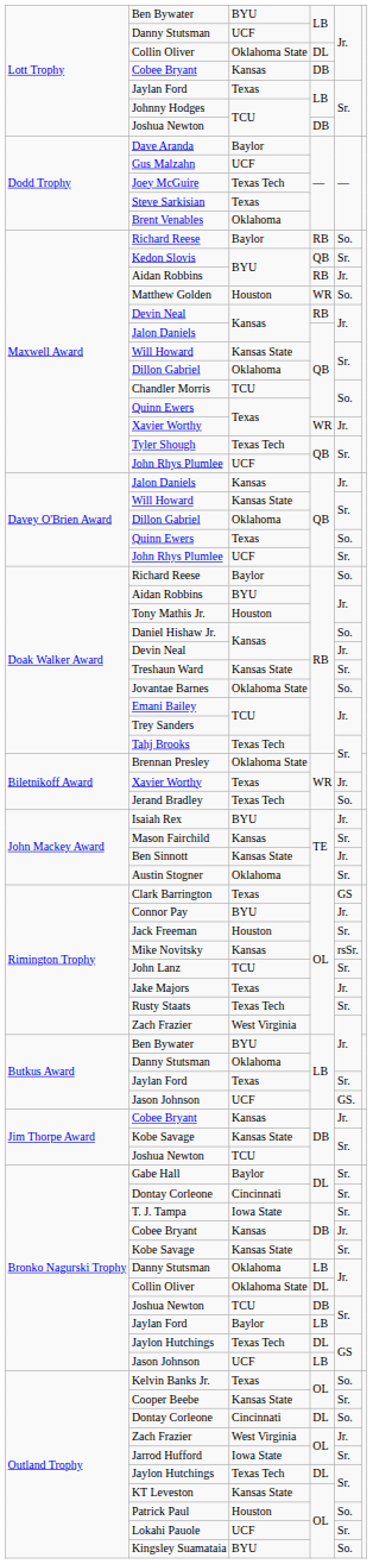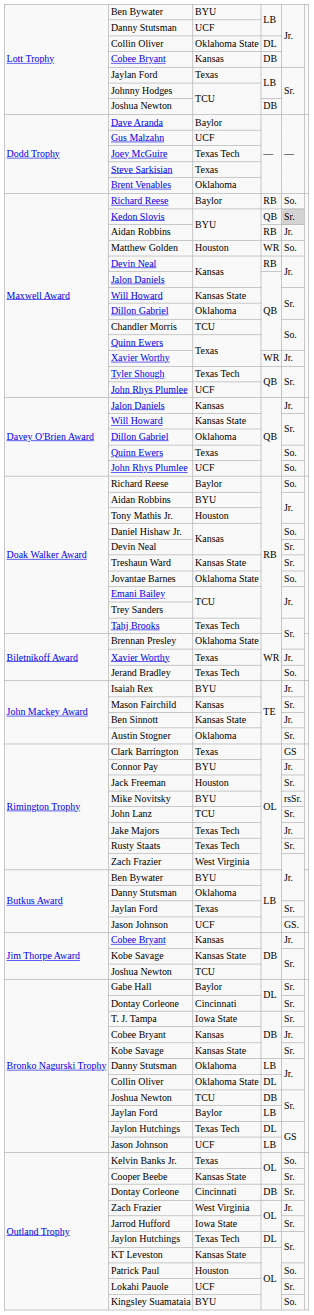 <table class="wikitable">
 <tr>
 <td rowspan=7><a href='#'>Lott Trophy</a></td>
 <td>Ben Bywater</td>
 <td>BYU</td>
 <td rowspan=2>LB</td>
 <td rowspan=4>Jr.</td>
 <td rowspan=7></td>
 </tr>
 <tr>
 <td>Danny Stutsman</td>
 <td>UCF</td>
 </tr>
 <tr>
 <td>Collin Oliver</td>
 <td>Oklahoma State</td>
 <td>DL</td>
 </tr>
 <tr>
 <td><a href='#'>Cobee Bryant</a></td>
 <td>Kansas</td>
 <td>DB</td>
 </tr>
 <tr>
 <td>Jaylan Ford</td>
 <td>Texas</td>
 <td rowspan=2>LB</td>
 <td rowspan=3>Sr.</td>
 </tr>
 <tr>
 <td>Johnny Hodges</td>
 <td rowspan=2>TCU</td>
 </tr>
 <tr>
 <td>Joshua Newton</td>
 <td>DB</td>
 </tr>
 <tr>
 <td rowspan=5><a href='#'>Dodd Trophy</a></td>
 <td><a href='#'>Dave Aranda</a></td>
 <td>Baylor</td>
 <td rowspan=5>—</td>
 <td rowspan=5>—</td>
 <td rowspan=5></td>
 </tr>
 <tr>
 <td><a href='#'>Gus Malzahn</a></td>
 <td>UCF</td>
 </tr>
 <tr>
 <td><a href='#'>Joey McGuire</a></td>
 <td>Texas Tech</td>
 </tr>
 <tr>
 <td><a href='#'>Steve Sarkisian</a></td>
 <td>Texas</td>
 </tr>
 <tr>
 <td><a href='#'>Brent Venables</a></td>
 <td>Oklahoma</td>
 </tr>
 <tr>
 <td rowspan=13><a href='#'>Maxwell Award</a></td>
 <td><a href='#'>Richard Reese</a></td>
 <td>Baylor</td>
 <td>RB</td>
 <td>So.</td>
 <td rowspan=13></td>
 </tr>
 <tr>
 <td><a href='#'>Kedon Slovis</a></td>
 <td rowspan=2>BYU</td>
 <td>QB</td>
-<td>Sr.</td>
+<td style="background: lightgrey;">Sr.</td>
 </tr>
 <tr>
 <td>Aidan Robbins</td>
 <td>RB</td>
 <td>Jr.</td>
 </tr>
 <tr>
 <td>Matthew Golden</td>
 <td>Houston</td>
 <td>WR</td>
 <td>So.</td>
 </tr>
 <tr>
 <td><a href='#'>Devin Neal</a></td>
 <td rowspan=2>Kansas</td>
 <td>RB</td>
 <td rowspan=2>Jr.</td>
 </tr>
 <tr>
 <td><a href='#'>Jalon Daniels</a></td>
 <td rowspan=5>QB</td>
 </tr>
 <tr>
 <td><a href='#'>Will Howard</a></td>
 <td>Kansas State</td>
 <td rowspan=2>Sr.</td>
 </tr>
 <tr>
 <td><a href='#'>Dillon Gabriel</a></td>
 <td>Oklahoma</td>
 </tr>
 <tr>
 <td>Chandler Morris</td>
 <td>TCU</td>
 <td rowspan=2>So.</td>
 </tr>
 <tr>
 <td><a href='#'>Quinn Ewers</a></td>
 <td rowspan=2>Texas</td>
 </tr>
 <tr>
 <td><a href='#'>Xavier Worthy</a></td>
 <td>WR</td>
 <td>Jr.</td>
 </tr>
 <tr>
 <td><a href='#'>Tyler Shough</a></td>
 <td>Texas Tech</td>
 <td rowspan=2>QB</td>
 <td rowspan=2>Sr.</td>
 </tr>
 <tr>
 <td><a href='#'>John Rhys Plumlee</a></td>
 <td>UCF</td>
 </tr>
 <tr>
 <td rowspan=5><a href='#'>Davey O'Brien Award</a></td>
 <td><a href='#'>Jalon Daniels</a></td>
 <td>Kansas</td>
 <td rowspan=5>QB</td>
 <td>Jr.</td>
 <td rowspan=5></td>
 </tr>
 <tr>
 <td><a href='#'>Will Howard</a></td>
 <td>Kansas State</td>
 <td rowspan=2>Sr.</td>
 </tr>
 <tr>
 <td><a href='#'>Dillon Gabriel</a></td>
 <td>Oklahoma</td>
 </tr>
 <tr>
 <td><a href='#'>Quinn Ewers</a></td>
 <td>Texas</td>
 <td>So.</td>
 </tr>
 <tr>
 <td><a href='#'>John Rhys Plumlee</a></td>
 <td>UCF</td>
-<td>Sr.</td>
+<td> So.</td>
 </tr>
 <tr>
 <td rowspan=10><a href='#'>Doak Walker Award</a></td>
 <td>Richard Reese</td>
 <td>Baylor</td>
 <td rowspan=10>RB</td>
 <td>So.</td>
 <td rowspan=10></td>
 </tr>
 <tr>
 <td>Aidan Robbins</td>
 <td>BYU</td>
 <td rowspan=2>Jr.</td>
 </tr>
 <tr>
 <td>Tony Mathis Jr.</td>
 <td>Houston</td>
 </tr>
 <tr>
 <td>Daniel Hishaw Jr.</td>
 <td rowspan=2>Kansas</td>
 <td>So.</td>
 </tr>
 <tr>
 <td>Devin Neal</td>
-<td>Jr.</td>
+<td>Sr.</td>
 </tr>
 <tr>
 <td>Treshaun Ward</td>
 <td>Kansas State</td>
 <td>Sr.</td>
 </tr>
 <tr>
 <td>Jovantae Barnes</td>
 <td>Oklahoma State</td>
 <td>So.</td>
 </tr>
 <tr>
 <td><a href='#'>Emani Bailey</a></td>
 <td rowspan=2>TCU</td>
 <td rowspan=2>Jr.</td>
 </tr>
 <tr>
 <td>Trey Sanders</td>
 </tr>
 <tr>
 <td><a href='#'>Tahj Brooks</a></td>
 <td>Texas Tech</td>
 <td rowspan=2>Sr.</td>
 </tr>
 <tr>
 <td rowspan=3><a href='#'>Biletnikoff Award</a></td>
 <td>Brennan Presley</td>
 <td>Oklahoma State</td>
 <td rowspan=3>WR</td>
 <td rowspan=3></td>
 </tr>
 <tr>
 <td><a href='#'>Xavier Worthy</a></td>
 <td>Texas</td>
 <td>Jr.</td>
 </tr>
 <tr>
 <td>Jerand Bradley</td>
 <td>Texas Tech</td>
 <td>So.</td>
 </tr>
 <tr>
 <td rowspan=4><a href='#'>John Mackey Award</a></td>
 <td>Isaiah Rex</td>
 <td>BYU</td>
 <td rowspan=4>TE</td>
 <td>Jr.</td>
 <td rowspan=4></td>
 </tr>
 <tr>
 <td>Mason Fairchild</td>
 <td>Kansas</td>
 <td>Sr.</td>
 </tr>
 <tr>
 <td>Ben Sinnott</td>
 <td>Kansas State</td>
 <td>Jr.</td>
 </tr>
 <tr>
 <td>Austin Stogner</td>
 <td>Oklahoma</td>
 <td>Sr.</td>
 </tr>
 <tr>
 <td rowspan=8><a href='#'>Rimington Trophy</a></td>
 <td>Clark Barrington</td>
 <td>Texas</td>
 <td rowspan=8>OL</td>
 <td>GS</td>
 <td rowspan=8></td>
 </tr>
 <tr>
 <td>Connor Pay</td>
 <td>BYU</td>
 <td>Jr.</td>
 </tr>
 <tr>
 <td>Jack Freeman</td>
 <td>Houston</td>
 <td>Sr.</td>
 </tr>
 <tr>
 <td>Mike Novitsky</td>
-<td>Kansas</td>
+<td>BYU</td>
 <td>rsSr.</td>
 </tr>
 <tr>
 <td>John Lanz</td>
 <td>TCU</td>
 <td>Sr.</td>
 </tr>
 <tr>
 <td>Jake Majors</td>
-<td>Texas</td>
+<td>Texas Tech</td>
 <td>Jr.</td>
 </tr>
 <tr>
 <td>Rusty Staats</td>
 <td>Texas Tech</td>
 <td>Sr.</td>
 </tr>
 <tr>
 <td>Zach Frazier</td>
 <td>West Virginia</td>
 <td rowspan=3>Jr.</td>
 </tr>
 <tr>
 <td rowspan=4><a href='#'>Butkus Award</a></td>
 <td>Ben Bywater</td>
 <td>BYU</td>
 <td rowspan=4>LB</td>
 <td rowspan=4></td>
 </tr>
 <tr>
 <td>Danny Stutsman</td>
 <td>Oklahoma</td>
 </tr>
 <tr>
 <td>Jaylan Ford</td>
 <td>Texas</td>
 <td>Sr.</td>
 </tr>
 <tr>
 <td>Jason Johnson</td>
 <td>UCF</td>
 <td>GS.</td>
 </tr>
 <tr>
 <td rowspan=3><a href='#'>Jim Thorpe Award</a></td>
 <td><a href='#'>Cobee Bryant</a></td>
 <td>Kansas</td>
 <td rowspan=3>DB</td>
 <td>Jr.</td>
 <td rowspan=3></td>
 </tr>
 <tr>
 <td>Kobe Savage</td>
 <td>Kansas State</td>
 <td rowspan=2>Sr.</td>
 </tr>
 <tr>
 <td>Joshua Newton</td>
 <td>TCU</td>
 </tr>
 <tr>
 <td rowspan=11><a href='#'>Bronko Nagurski Trophy</a></td>
 <td>Gabe Hall</td>
 <td>Baylor</td>
 <td rowspan=2>DL</td>
 <td>Sr.</td>
 <td rowspan=11></td>
 </tr>
 <tr>
 <td>Dontay Corleone</td>
 <td>Cincinnati</td>
 <td>Sr.</td>
 </tr>
 <tr>
 <td>T. J. Tampa</td>
 <td>Iowa State</td>
 <td rowspan=3>DB</td>
 <td>Sr.</td>
 </tr>
 <tr>
 <td>Cobee Bryant</td>
 <td>Kansas</td>
 <td>Jr.</td>
 </tr>
 <tr>
 <td>Kobe Savage</td>
 <td>Kansas State</td>
 <td>Sr.</td>
 </tr>
 <tr>
 <td>Danny Stutsman</td>
 <td>Oklahoma</td>
 <td>LB</td>
 <td rowspan=2>Jr.</td>
 </tr>
 <tr>
 <td>Collin Oliver</td>
 <td>Oklahoma State</td>
 <td>DL</td>
 </tr>
 <tr>
 <td>Joshua Newton</td>
 <td>TCU</td>
 <td>DB</td>
 <td rowspan=2>Sr.</td>
 </tr>
 <tr>
 <td>Jaylan Ford</td>
 <td>Baylor</td>
 <td>LB</td>
 </tr>
 <tr>
 <td>Jaylon Hutchings</td>
 <td>Texas Tech</td>
 <td>DL</td>
 <td rowspan=2>GS</td>
 </tr>
 <tr>
 <td>Jason Johnson</td>
 <td>UCF</td>
 <td>LB</td>
 </tr>
 <tr>
 <td rowspan=10><a href='#'>Outland Trophy</a></td>
 <td>Kelvin Banks Jr.</td>
 <td>Texas</td>
 <td rowspan=2>OL</td>
 <td>So.</td>
 <td rowspan=10></td>
 </tr>
 <tr>
 <td>Cooper Beebe</td>
 <td>Kansas State</td>
 <td>Sr.</td>
 </tr>
 <tr>
 <td>Dontay Corleone</td>
 <td>Cincinnati</td>
-<td>DL</td>
-<td> So.</td>
+<td>DB</td>
+<td>Sr.</td>
 </tr>
 <tr>
 <td>Zach Frazier</td>
 <td>West Virginia</td>
 <td rowspan=2>OL</td>
 <td>Jr.</td>
 </tr>
 <tr>
 <td>Jarrod Hufford</td>
 <td>Iowa State</td>
 <td> Sr.</td>
 </tr>
 <tr>
 <td>Jaylon Hutchings</td>
 <td>Texas Tech</td>
 <td>DL</td>
 <td rowspan=2>Sr.</td>
 </tr>
 <tr>
 <td>KT Leveston</td>
 <td>Kansas State</td>
 <td rowspan=4>OL</td>
 </tr>
 <tr>
 <td>Patrick Paul</td>
 <td>Houston</td>
 <td> So.</td>
 </tr>
 <tr>
 <td>Lokahi Pauole</td>
 <td>UCF</td>
 <td>Sr.</td>
 </tr>
 <tr>
 <td>Kingsley Suamataia</td>
 <td>BYU</td>
 <td>So.</td>
 </tr>
 </table>
